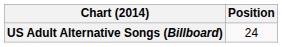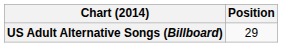 <table class="wikitable sortable plainrowheaders" style="text-align:center;">
 <tr>
 <th scope="col">Chart (2014)</th>
 <th scope="col">Position</th>
 </tr>
 <tr>
 <th scope="row">US Adult Alternative Songs (<em>Billboard</em>)</th>
-<td>24</td>
+<td>29</td>
 </tr>
 </table>
